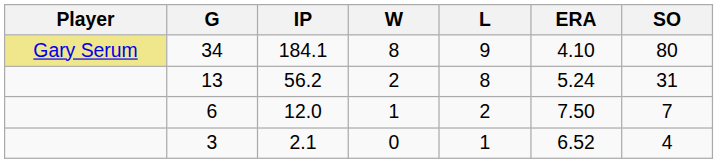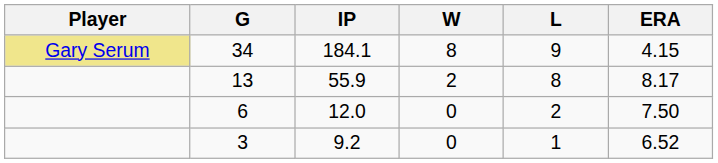 <table class="wikitable sortable">
 <tr>
 <th bgcolor="#DDDDFF" width="16%">Player</th>
 <th bgcolor="#DDDDFF" width="9%">G</th>
 <th bgcolor="#DDDDFF" width="9%">IP</th>
 <th bgcolor="#DDDDFF" width="9%">W</th>
 <th bgcolor="#DDDDFF" width="9%">L</th>
 <th bgcolor="#DDDDFF" width="9%">ERA</th>
-<th bgcolor="#DDDDFF" width="9%">SO</th>
 </tr>
 <tr align="center">
 <td style="background: khaki;"><a href='#'>Gary Serum</a></td>
 <td>34</td>
 <td>184.1</td>
 <td>8</td>
 <td>9</td>
-<td>4.10</td>
-<td>80</td>
+<td>4.15</td>
 </tr>
 <tr align=center>
 <td></td>
 <td>13</td>
-<td>56.2</td>
+<td>55.9</td>
 <td>2</td>
 <td>8</td>
-<td>5.24</td>
-<td>31</td>
+<td>8.17</td>
 </tr>
 <tr align="center">
 <td></td>
 <td>6</td>
 <td>12.0</td>
-<td>1</td>
+<td>0</td>
 <td>2</td>
 <td>7.50</td>
-<td>7</td>
 </tr>
 <tr align="center">
 <td></td>
 <td>3</td>
-<td>2.1</td>
+<td>9.2</td>
 <td>0</td>
 <td>1</td>
 <td>6.52</td>
-<td>4</td>
 </tr>
 </table>
